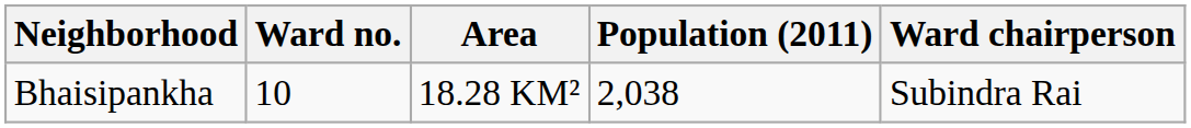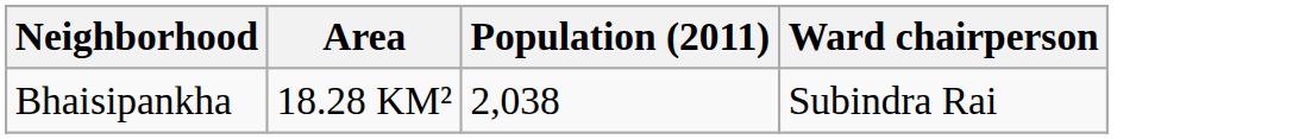 <table class="wikitable">
 <tr>
 <th>Neighborhood</th>
-<th>Ward no.</th>
 <th>Area</th>
 <th>Population (2011)</th>
 <th>Ward chairperson</th>
 </tr>
 <tr>
 <td>Bhaisipankha</td>
-<td>10</td>
 <td>18.28 KM²</td>
 <td>2,038</td>
 <td>Subindra Rai</td>
 </tr>
 </table>
